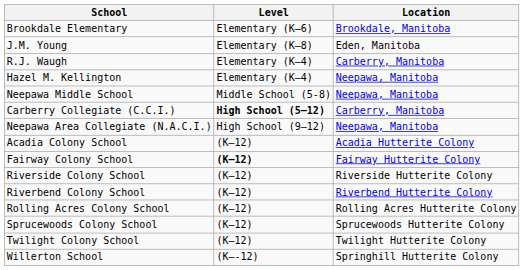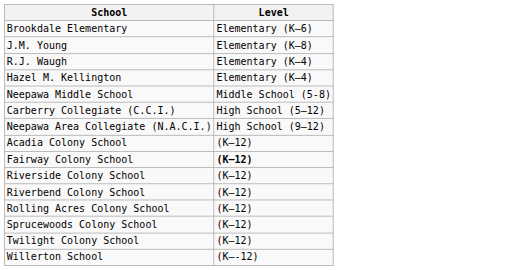 <table class="wikitable">
 <tr>
 <th>School</th>
 <th>Level</th>
-<th>Location</th>
 </tr>
 <tr>
 <td>Brookdale Elementary</td>
 <td>Elementary (K–6)</td>
-<td><a href='#'>Brookdale, Manitoba</a></td>
 </tr>
 <tr>
 <td>J.M. Young</td>
 <td>Elementary  (K–8)</td>
-<td>Eden, Manitoba</td>
 </tr>
 <tr>
 <td>R.J. Waugh</td>
 <td>Elementary  (K–4)</td>
-<td><a href='#'>Carberry, Manitoba</a></td>
 </tr>
 <tr>
 <td>Hazel M. Kellington</td>
 <td>Elementary  (K–4)</td>
-<td><a href='#'>Neepawa, Manitoba</a></td>
 </tr>
 <tr>
 <td>Neepawa Middle School</td>
 <td>Middle School (5-8)</td>
-<td><a href='#'>Neepawa‚ Manitoba</a></td>
 </tr>
 <tr>
 <td>Carberry Collegiate (C.C.I.)</td>
-<td><strong>High School  (5–12)</strong></td>
-<td><a href='#'>Carberry, Manitoba</a></td>
+<td>High School  (5–12)</td>
 </tr>
 <tr>
 <td>Neepawa Area Collegiate (N.A.C.I.)</td>
 <td>High School  (9–12)</td>
-<td><a href='#'>Neepawa, Manitoba</a></td>
 </tr>
 <tr>
 <td>Acadia Colony School</td>
 <td>(K–12)</td>
-<td><a href='#'>Acadia Hutterite Colony</a></td>
 </tr>
 <tr>
 <td>Fairway Colony School</td>
 <td><strong>(K–12)</strong></td>
-<td><a href='#'>Fairway Hutterite Colony</a></td>
 </tr>
 <tr>
 <td>Riverside Colony School</td>
 <td>(K–12)</td>
-<td>Riverside Hutterite Colony</td>
 </tr>
 <tr>
 <td>Riverbend Colony School</td>
 <td>(K–12)</td>
-<td><a href='#'>Riverbend Hutterite Colony</a></td>
 </tr>
 <tr>
 <td>Rolling Acres Colony School</td>
 <td>(K–12)</td>
-<td>Rolling Acres Hutterite Colony</td>
 </tr>
 <tr>
 <td>Sprucewoods Colony School</td>
 <td>(K–12)</td>
-<td>Sprucewoods Hutterite Colony</td>
 </tr>
 <tr>
 <td>Twilight Colony School</td>
 <td>(K–12)</td>
-<td>Twilight Hutterite Colony</td>
 </tr>
 <tr>
 <td>Willerton School</td>
 <td>(K–-12)</td>
-<td>Springhill Hutterite Colony</td>
 </tr>
 </table>
